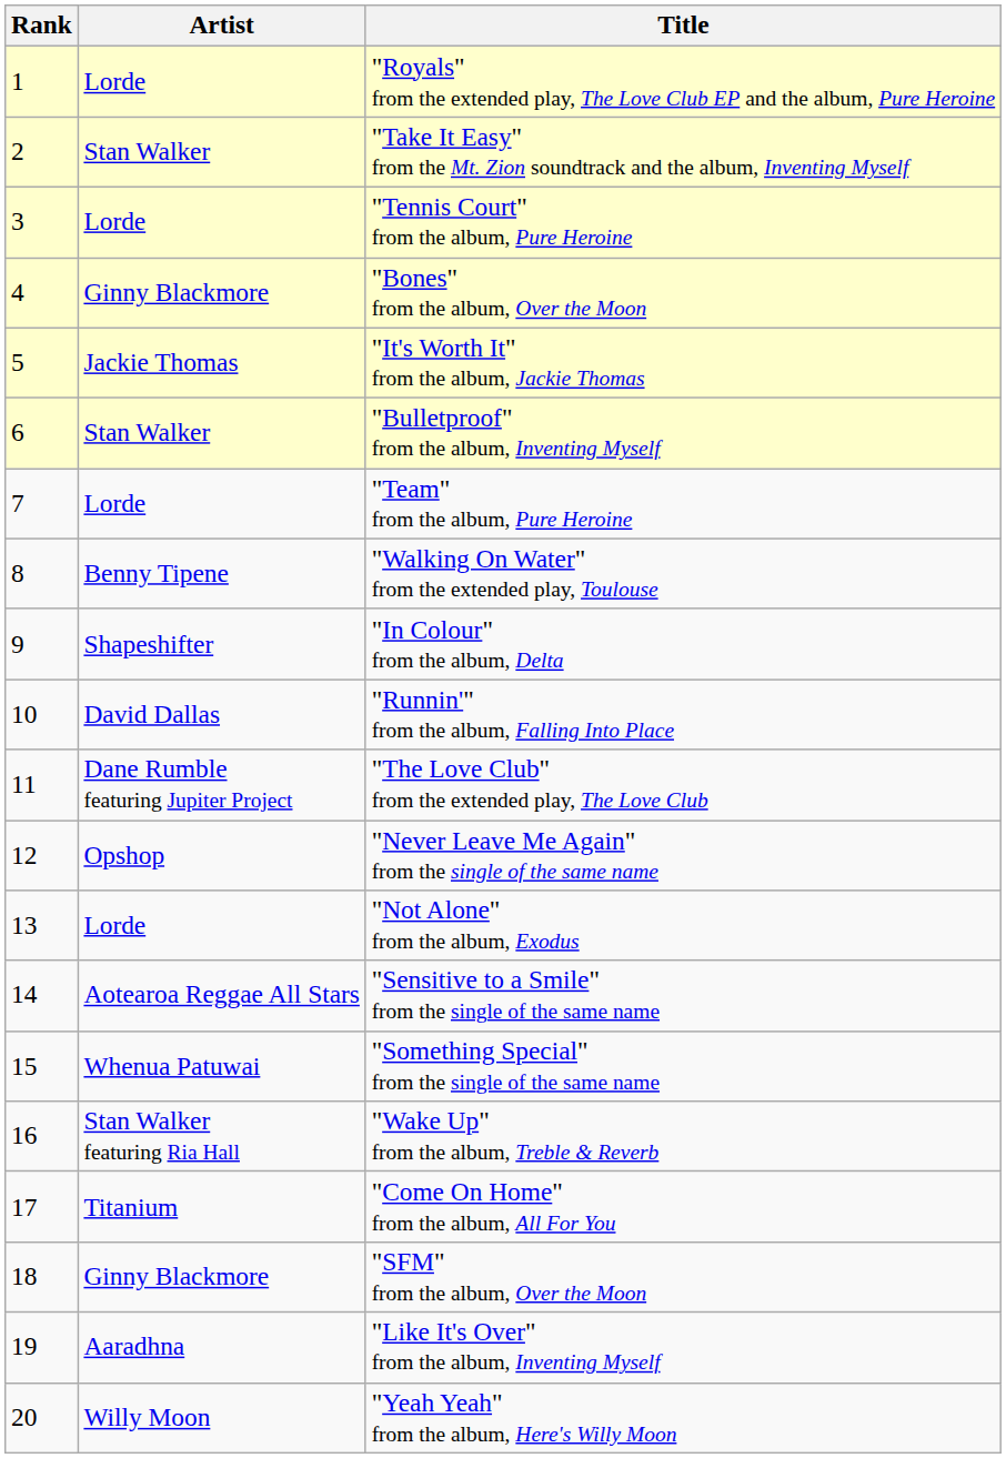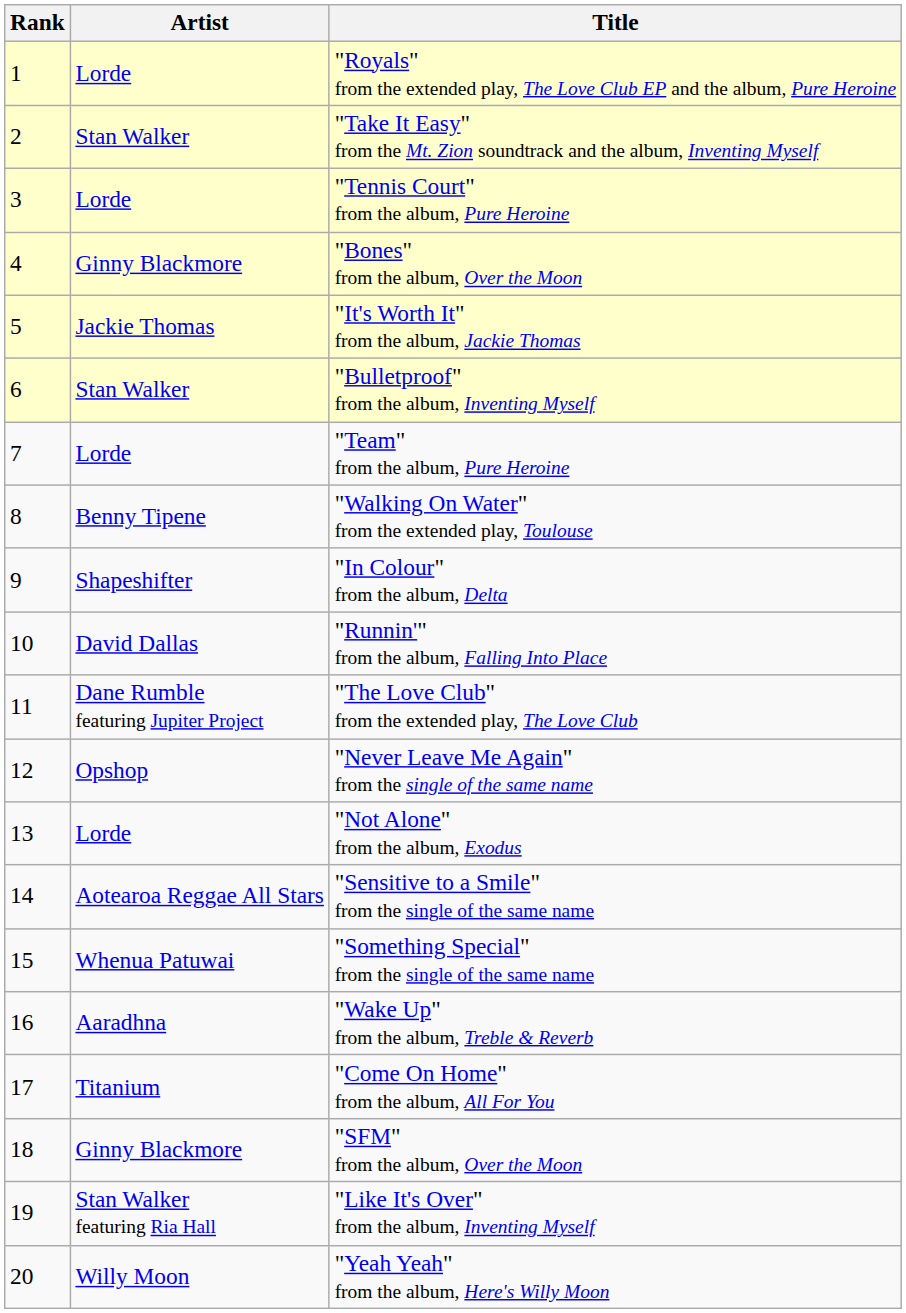 <table class="wikitable sortable">
 <tr>
 <th>Rank</th>
 <th>Artist</th>
 <th>Title</th>
 </tr>
 <tr bgcolor="#FFFFCC">
 <td>1</td>
 <td><a href='#'>Lorde</a></td>
 <td>"<a href='#'>Royals</a>"<br><small>from the extended play, <em><a href='#'>The Love Club EP</a></em> and the album, <em><a href='#'>Pure Heroine</a></em><br></small></td>
 </tr>
 <tr bgcolor="#FFFFCC">
 <td>2</td>
 <td><a href='#'>Stan Walker</a></td>
 <td>"<a href='#'>Take It Easy</a>"<br><small>from the <em><a href='#'>Mt. Zion</a></em> soundtrack and the album, <em><a href='#'>Inventing Myself</a></em></small><br></td>
 </tr>
 <tr bgcolor="#FFFFCC">
 <td>3</td>
 <td><a href='#'>Lorde</a></td>
 <td>"<a href='#'>Tennis Court</a>"<br><small>from the album, <em><a href='#'>Pure Heroine</a></em><br></small></td>
 </tr>
 <tr bgcolor="#FFFFCC">
 <td>4</td>
 <td><a href='#'>Ginny Blackmore</a></td>
 <td>"<a href='#'>Bones</a>"<small><br>from the album, <em><a href='#'>Over the Moon</a></em><br></small></td>
 </tr>
 <tr bgcolor="#FFFFCC">
 <td>5</td>
 <td><a href='#'>Jackie Thomas</a></td>
 <td>"<a href='#'>It's Worth It</a>"<br><small>from the album, <em><a href='#'>Jackie Thomas</a></em><br></small></td>
 </tr>
 <tr bgcolor="#FFFFCC">
 <td>6</td>
 <td><a href='#'>Stan Walker</a></td>
 <td>"<a href='#'>Bulletproof</a>"<small><br>from the album, <em><a href='#'>Inventing Myself</a></em><br></small></td>
 </tr>
 <tr>
 <td>7</td>
 <td><a href='#'>Lorde</a></td>
 <td>"<a href='#'>Team</a>"<small><br>from the album, <em><a href='#'>Pure Heroine</a></em><br></small></td>
 </tr>
 <tr>
 <td>8</td>
 <td><a href='#'>Benny Tipene</a></td>
 <td>"<a href='#'>Walking On Water</a>"<br><small>from the extended play, <em><a href='#'>Toulouse</a></em><br></small></td>
 </tr>
 <tr>
 <td>9</td>
 <td><a href='#'>Shapeshifter</a></td>
 <td>"<a href='#'>In Colour</a>"<br><small>from the album, <em><a href='#'>Delta</a></em><br></small></td>
 </tr>
 <tr>
 <td>10</td>
 <td><a href='#'>David Dallas</a></td>
 <td>"<a href='#'>Runnin'</a>"<br><small>from the album, <em><a href='#'>Falling Into Place</a></em><br></small></td>
 </tr>
 <tr>
 <td>11</td>
 <td><a href='#'>Dane Rumble</a><br><small>featuring <a href='#'>Jupiter Project</a><br></small></td>
 <td>"<a href='#'>The Love Club</a>"<br><small>from the extended play, <em><a href='#'>The Love Club</a></em></small><br></td>
 </tr>
 <tr>
 <td>12</td>
 <td><a href='#'>Opshop</a></td>
 <td>"<a href='#'>Never Leave Me Again</a>"<br><small>from the <em><a href='#'>single of the same name</a></em><br></small></td>
 </tr>
 <tr>
 <td>13</td>
 <td><a href='#'>Lorde</a></td>
 <td>"<a href='#'>Not Alone</a>"<br><small>from the album, <em><a href='#'>Exodus</a></em></small><br></td>
 </tr>
 <tr>
 <td>14</td>
 <td><a href='#'>Aotearoa Reggae All Stars</a></td>
 <td>"<a href='#'>Sensitive to a Smile</a>"<br><small>from the <a href='#'>single of the same name</a></small><br></td>
 </tr>
 <tr>
 <td>15</td>
 <td><a href='#'>Whenua Patuwai</a></td>
 <td>"<a href='#'>Something Special</a>"<br><small>from the <a href='#'>single of the same name</a></small><br></td>
 </tr>
 <tr>
 <td>16</td>
-<td><a href='#'>Stan Walker</a><small><br>featuring <a href='#'>Ria Hall</a></small><br></td>
+<td><a href='#'>Aaradhna</a></td>
 <td>"<a href='#'>Wake Up</a>"<br><small>from the album, <em><a href='#'>Treble & Reverb</a></em></small><br></td>
 </tr>
 <tr>
 <td>17</td>
 <td><a href='#'>Titanium</a></td>
 <td>"<a href='#'>Come On Home</a>"<br><small>from the album, <em><a href='#'>All For You</a></em></small><br></td>
 </tr>
 <tr>
 <td>18</td>
 <td><a href='#'>Ginny Blackmore</a></td>
 <td>"<a href='#'>SFM</a>"<small><br>from the album, <em><a href='#'>Over the Moon</a></em></small><br></td>
 </tr>
 <tr>
 <td>19</td>
-<td><a href='#'>Aaradhna</a></td>
+<td><a href='#'>Stan Walker</a><small><br>featuring <a href='#'>Ria Hall</a></small><br></td>
 <td>"<a href='#'>Like It's Over</a>"<small><br>from the album, <em><a href='#'>Inventing Myself</a></em></small><br></td>
 </tr>
 <tr>
 <td>20</td>
 <td><a href='#'>Willy Moon</a></td>
 <td>"<a href='#'>Yeah Yeah</a>"<small><br>from the album, <em><a href='#'>Here's Willy Moon</a></em></small><br></td>
 </tr>
 <tr>
 </tr>
 </table>
